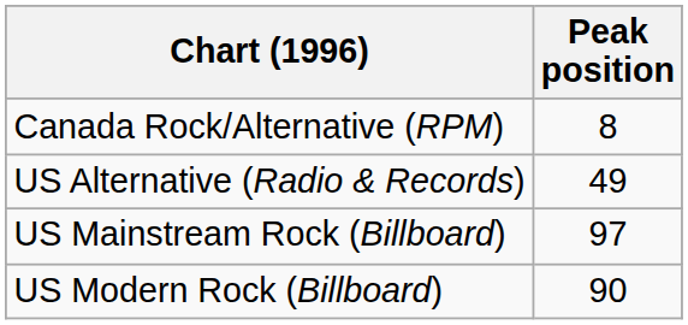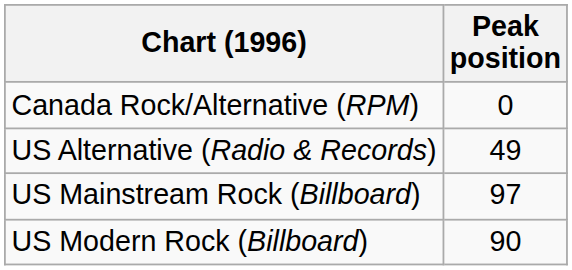 <table class="wikitable sortable">
 <tr>
 <th>Chart (1996)</th>
 <th>Peak<br>position</th>
 </tr>
 <tr>
 <td>Canada Rock/Alternative (<em>RPM</em>)</td>
-<td style="text-align:center;">8</td>
+<td style="text-align:center;">0</td>
 </tr>
 <tr>
 <td>US Alternative (<em>Radio & Records</em>)</td>
 <td style="text-align:center;">49</td>
 </tr>
 <tr>
 <td>US Mainstream Rock (<em>Billboard</em>)</td>
 <td style="text-align:center;">97</td>
 </tr>
 <tr>
 <td scope="row">US Modern Rock (<em>Billboard</em>)</td>
 <td style="text-align:center;">90</td>
 </tr>
 </table>
